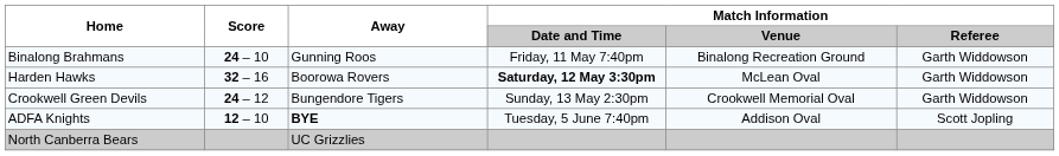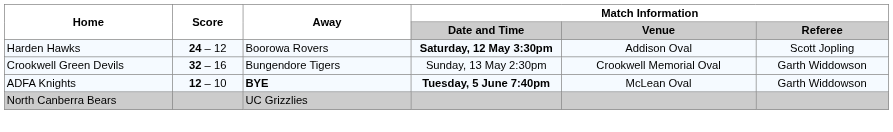 <table border="1" cellpadding="3" cellspacing="0" width="100%" style="border-collapse:collapse;  text-align:center;">
 <tr>
 <th rowspan="2" width="19%">Home</th>
 <th rowspan="2" width="8%">Score</th>
 <th rowspan="2" width="19%">Away</th>
 <th colspan="3">Match Information</th>
 </tr>
 <tr bgcolor="#CCCCCC">
 <th width="17%">Date and Time</th>
 <th width="22%">Venue</th>
 <th width="50%">Referee</th>
 </tr>
 <tr style="text-align:center; background:#f5faff;">
-<td align="left"> Binalong Brahmans</td>
-<td><strong>24</strong> – 10</td>
-<td align="left"> Gunning Roos</td>
-<td>Friday, 11 May 7:40pm</td>
-<td>Binalong Recreation Ground</td>
-<td>Garth Widdowson</td>
-</tr>
-<tr style="text-align:center; background:#f5faff;">
 <td align="left"> Harden Hawks</td>
-<td><strong>32</strong> – 16</td>
+<td><strong>24</strong> – 12</td>
 <td align="left"> Boorowa Rovers</td>
 <td><strong>Saturday, 12 May 3:30pm</strong></td>
-<td>McLean Oval</td>
-<td>Garth Widdowson</td>
+<td>Addison Oval</td>
+<td>Scott Jopling</td>
 </tr>
 <tr style="text-align:center; background:#f5faff;">
 <td align="left"> Crookwell Green Devils</td>
-<td><strong>24</strong> – 12</td>
+<td><strong>32</strong> – 16</td>
 <td align="left"> Bungendore Tigers</td>
 <td>Sunday, 13 May 2:30pm</td>
 <td>Crookwell Memorial Oval</td>
 <td>Garth Widdowson</td>
 </tr>
 <tr style="text-align:center; background:#f5faff;">
 <td align="left"> ADFA Knights</td>
 <td><strong>12</strong> – 10</td>
 <td align="left"><strong>BYE</strong></td>
-<td>Tuesday, 5 June 7:40pm</td>
-<td>Addison Oval</td>
-<td>Scott Jopling</td>
+<td><strong>Tuesday, 5 June 7:40pm</strong></td>
+<td>McLean Oval</td>
+<td>Garth Widdowson</td>
 </tr>
 <tr style="text-align:center; background:#CCCCCC;">
 <td align="left"> North Canberra Bears</td>
 <td></td>
 <td align="left"><strong></strong> UC Grizzlies</td>
 <td></td>
 <td></td>
 <td></td>
 </tr>
 </table>
